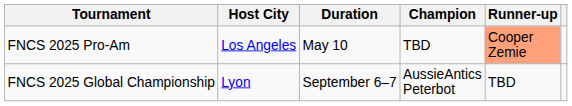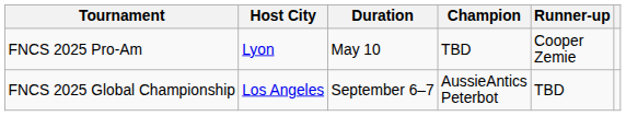 <table class="wikitable">
 <tr>
 <th>Tournament</th>
 <th>Host City</th>
 <th>Duration</th>
 <th>Champion</th>
 <th>Runner-up</th>
 <th></th>
 </tr>
 <tr>
 <td>FNCS 2025 Pro-Am</td>
-<td> <a href='#'>Los Angeles</a></td>
+<td> <a href='#'>Lyon</a></td>
 <td>May 10</td>
 <td>TBD</td>
-<td style="background: lightsalmon;"> Cooper<br> Zemie</td>
+<td> Cooper<br> Zemie</td>
 <td></td>
 </tr>
 <tr>
 <td>FNCS 2025 Global Championship</td>
-<td> <a href='#'>Lyon</a></td>
+<td> <a href='#'>Los Angeles</a></td>
 <td>September 6–7</td>
 <td> AussieAntics<br> Peterbot</td>
 <td>TBD</td>
 <td></td>
 </tr>
 </table>
